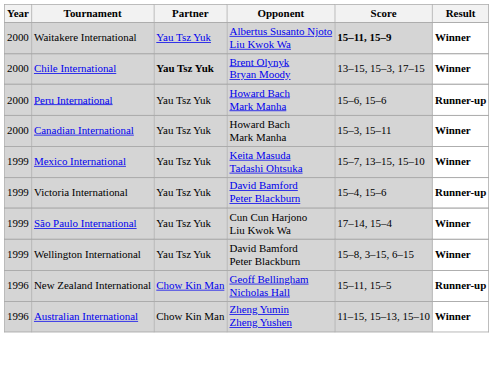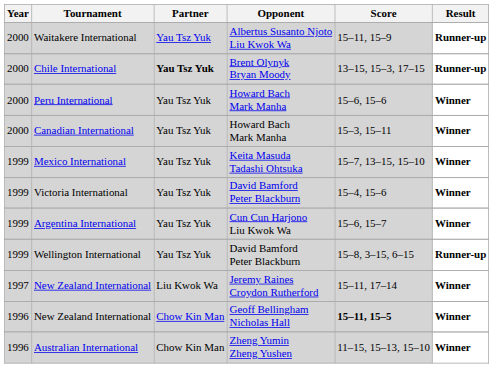 <table class="sortable wikitable" style="font-size: 90%;">
 <tr>
 <th>Year</th>
 <th>Tournament</th>
 <th>Partner</th>
 <th>Opponent</th>
 <th>Score</th>
 <th>Result</th>
 </tr>
 <tr>
 </tr>
 <tr style="background:#D5D5D5">
 <td align="center">2000</td>
 <td align="left">Waitakere International</td>
 <td align="left"> <a href='#'>Yau Tsz Yuk</a></td>
 <td align="left"> <a href='#'>Albertus Susanto Njoto</a> <br>  <a href='#'>Liu Kwok Wa</a></td>
-<td align="left"><strong>15–11, 15–9</strong></td>
-<td style="text-align:left; background:white"> <strong>Winner</strong></td>
+<td align="left">15–11, 15–9</td>
+<td style="text-align:left; background:white"> <strong>Runner-up</strong></td>
 </tr>
 <tr>
 </tr>
 <tr style="background:#D5D5D5">
 <td align="center">2000</td>
 <td align="left"><a href='#'>Chile International</a></td>
 <td align="left"><strong> Yau Tsz Yuk</strong></td>
 <td align="left"> <a href='#'>Brent Olynyk</a> <br>  <a href='#'>Bryan Moody</a></td>
 <td align="left">13–15, 15–3, 17–15</td>
-<td style="text-align:left; background:white"> <strong>Winner</strong></td>
+<td style="text-align:left; background:white"> <strong>Runner-up</strong></td>
 </tr>
 <tr>
 </tr>
 <tr style="background:#D5D5D5">
 <td align="center">2000</td>
 <td align="left"><a href='#'>Peru International</a></td>
 <td align="left"> Yau Tsz Yuk</td>
 <td align="left"> <a href='#'>Howard Bach</a> <br>  <a href='#'>Mark Manha</a></td>
 <td align="left">15–6, 15–6</td>
-<td style="text-align:left; background:white"> <strong>Runner-up</strong></td>
+<td style="text-align:left; background:white"> <strong>Winner</strong></td>
 </tr>
 <tr>
 </tr>
 <tr style="background:#D5D5D5">
 <td align="center">2000</td>
 <td align="left"><a href='#'>Canadian International</a></td>
 <td align="left"> Yau Tsz Yuk</td>
 <td align="left"> Howard Bach <br>  Mark Manha</td>
 <td align="left">15–3, 15–11</td>
 <td style="text-align:left; background:white"> <strong>Winner</strong></td>
 </tr>
 <tr>
 </tr>
 <tr style="background:#D5D5D5">
 <td align="center">1999</td>
 <td align="left"><a href='#'>Mexico International</a></td>
 <td align="left"> Yau Tsz Yuk</td>
 <td align="left"> <a href='#'>Keita Masuda</a> <br>  <a href='#'>Tadashi Ohtsuka</a></td>
 <td align="left">15–7, 13–15, 15–10</td>
 <td style="text-align:left; background:white"> <strong>Winner</strong></td>
 </tr>
 <tr>
 </tr>
 <tr style="background:#D5D5D5">
 <td align="center">1999</td>
 <td align="left">Victoria International</td>
 <td align="left"> Yau Tsz Yuk</td>
 <td align="left"> <a href='#'>David Bamford</a> <br>  <a href='#'>Peter Blackburn</a></td>
 <td align="left">15–4, 15–6</td>
-<td style="text-align:left; background:white"> <strong>Runner-up</strong></td>
-</tr>
-<tr>
+<td style="text-align:left; background:white"> <strong>Winner</strong></td>
 </tr>
 <tr>
 </tr>
 <tr style="background:#D5D5D5">
 <td align="center">1999</td>
-<td align="left"><a href='#'>São Paulo International</a></td>
+<td align="left"><a href='#'>Argentina International</a></td>
 <td align="left"> Yau Tsz Yuk</td>
-<td align="left"> Cun Cun Harjono <br>  Liu Kwok Wa</td>
-<td align="left">17–14, 15–4</td>
+<td align="left"> <a href='#'>Cun Cun Harjono</a> <br>  Liu Kwok Wa</td>
+<td align="left">15–6, 15–7</td>
 <td style="text-align:left; background:white"> <strong>Winner</strong></td>
+</tr>
+<tr>
 </tr>
 <tr>
 </tr>
 <tr style="background:#D5D5D5">
 <td align="center">1999</td>
 <td align="left">Wellington International</td>
 <td align="left"> Yau Tsz Yuk</td>
 <td align="left"> David Bamford <br>  Peter Blackburn</td>
 <td align="left">15–8, 3–15, 6–15</td>
-<td style="text-align:left; background:white"> <strong>Winner</strong></td>
+<td style="text-align:left; background:white"> <strong>Runner-up</strong></td>
 </tr>
 <tr>
+</tr>
+<tr style="background:#D5D5D5">
+<td align="center">1997</td>
+<td align="left"><a href='#'>New Zealand International</a></td>
+<td align="left"> Liu Kwok Wa</td>
+<td align="left"> <a href='#'>Jeremy Raines</a> <br>  <a href='#'>Croydon Rutherford</a></td>
+<td align="left">15–11, 17–14</td>
+<td style="text-align:left; background:white"> <strong>Winner</strong></td>
 </tr>
 <tr>
 </tr>
 <tr style="background:#D5D5D5">
 <td align="center">1996</td>
 <td align="left">New Zealand International</td>
 <td align="left"> <a href='#'>Chow Kin Man</a></td>
 <td align="left"> <a href='#'>Geoff Bellingham</a> <br>  <a href='#'>Nicholas Hall</a></td>
-<td align="left">15–11, 15–5</td>
-<td style="text-align:left; background:white"> <strong>Runner-up</strong></td>
+<td align="left"><strong>15–11, 15–5</strong></td>
+<td style="text-align:left; background:white"> <strong>Winner</strong></td>
 </tr>
 <tr>
 </tr>
 <tr style="background:#D5D5D5">
 <td align="center">1996</td>
 <td align="left"><a href='#'>Australian International</a></td>
 <td align="left"> Chow Kin Man</td>
 <td align="left"> <a href='#'>Zheng Yumin</a> <br>  <a href='#'>Zheng Yushen</a></td>
 <td align="left">11–15, 15–13, 15–10</td>
 <td style="text-align:left; background:white"> <strong>Winner</strong></td>
 </tr>
 </table>
